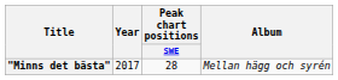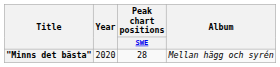 <table class="wikitable plainrowheaders" style="text-align:center">
 <tr>
 <th rowspan="2" scope="col">Title</th>
 <th rowspan="2" scope="col">Year</th>
 <th colspan="1" scope="col">Peak chart positions</th>
 <th rowspan="2" scope="col">Album</th>
 </tr>
 <tr>
 <th scope="col" style="width:3em;font-size:85%;"><a href='#'>SWE</a></th>
 </tr>
 <tr>
 <th scope="row">"Minns det bästa"</th>
-<td>2017</td>
+<td>2020</td>
 <td>28<br></td>
 <td><em>Mellan hägg och syrén</em></td>
 </tr>
 </table>
